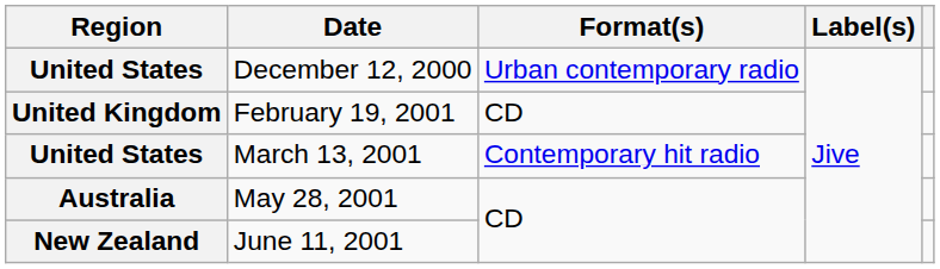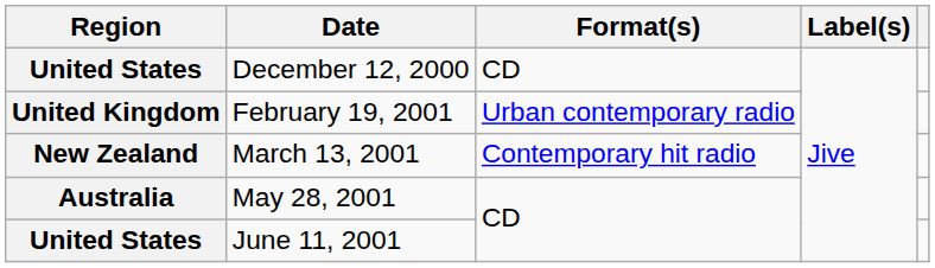 <table class="wikitable plainrowheaders" style="text-align:left">
 <tr>
 <th scope="col">Region</th>
 <th scope="col">Date</th>
 <th scope="col">Format(s)</th>
 <th scope="col">Label(s)</th>
 <th scope="col"></th>
 </tr>
 <tr>
 <th scope="row">United States</th>
 <td>December 12, 2000</td>
-<td><a href='#'>Urban contemporary radio</a></td>
+<td>CD</td>
 <td rowspan="5"><a href='#'>Jive</a></td>
 <td></td>
 </tr>
 <tr>
 <th scope="row">United Kingdom</th>
 <td>February 19, 2001</td>
-<td>CD</td>
+<td><a href='#'>Urban contemporary radio</a></td>
 <td></td>
 </tr>
 <tr>
-<th scope="row">United States</th>
+<th scope="row">New Zealand</th>
 <td>March 13, 2001</td>
 <td><a href='#'>Contemporary hit radio</a></td>
 <td></td>
 </tr>
 <tr>
 <th scope="row">Australia</th>
 <td>May 28, 2001</td>
 <td rowspan="2">CD</td>
 <td></td>
 </tr>
 <tr>
-<th scope="row">New Zealand</th>
+<th scope="row">United States</th>
 <td>June 11, 2001</td>
 <td></td>
 </tr>
 </table>
